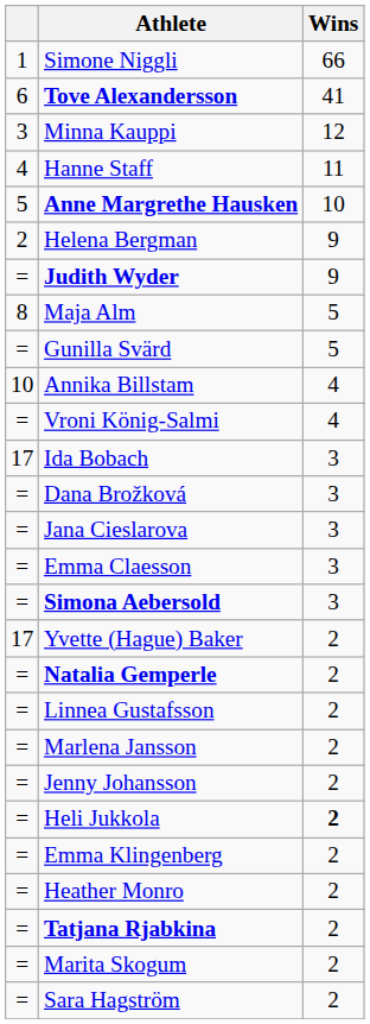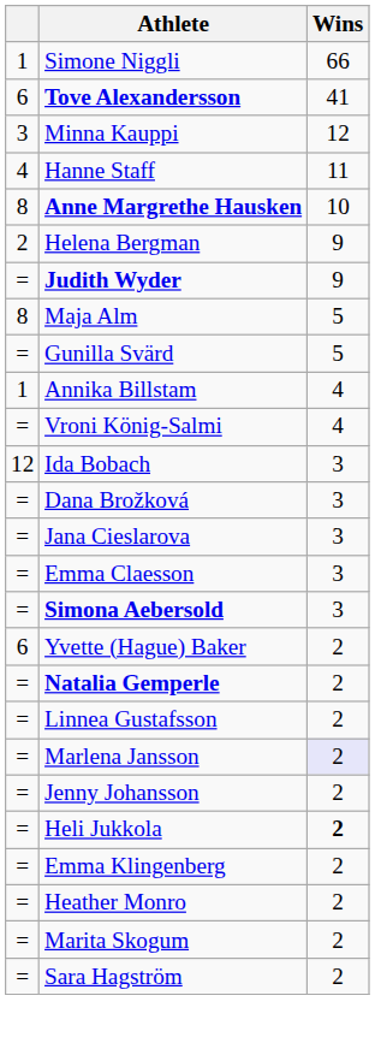 <table class="wikitable" style="text-align: center;">
 <tr>
 <th></th>
 <th>Athlete</th>
 <th>Wins</th>
 </tr>
 <tr>
 <td>1</td>
 <td align="left"> <a href='#'>Simone Niggli</a></td>
 <td>66</td>
 </tr>
 <tr>
 <td>6</td>
 <td align="left"> <strong><a href='#'>Tove Alexandersson</a></strong></td>
 <td>41</td>
 </tr>
 <tr>
 <td>3</td>
 <td align="left"> <a href='#'>Minna Kauppi</a></td>
 <td>12</td>
 </tr>
 <tr>
 <td>4</td>
 <td align="left"> <a href='#'>Hanne Staff</a></td>
 <td>11</td>
 </tr>
 <tr>
-<td>5</td>
+<td>8</td>
 <td align="left"> <strong><a href='#'>Anne Margrethe Hausken</a></strong></td>
 <td>10</td>
 </tr>
 <tr>
 <td>2</td>
 <td align="left"> <a href='#'>Helena Bergman</a></td>
 <td>9</td>
 </tr>
 <tr>
 <td>=</td>
 <td align="left"> <strong><a href='#'>Judith Wyder</a></strong></td>
 <td>9</td>
 </tr>
 <tr>
 <td>8</td>
 <td align="left"> <a href='#'>Maja Alm</a></td>
 <td>5</td>
 </tr>
 <tr>
 <td>=</td>
 <td align="left"> <a href='#'>Gunilla Svärd</a></td>
 <td>5</td>
 </tr>
 <tr>
-<td>10</td>
+<td>1</td>
 <td align="left"> <a href='#'>Annika Billstam</a></td>
 <td>4</td>
 </tr>
 <tr>
 <td>=</td>
 <td align="left"> <a href='#'>Vroni König-Salmi</a></td>
 <td>4</td>
 </tr>
 <tr>
-<td>17</td>
+<td>12</td>
 <td align="left"> <a href='#'>Ida Bobach</a></td>
 <td>3</td>
 </tr>
 <tr>
 <td>=</td>
 <td align="left"> <a href='#'>Dana Brožková</a></td>
 <td>3</td>
 </tr>
 <tr>
 <td>=</td>
 <td align="left"> <a href='#'>Jana Cieslarova</a></td>
 <td>3</td>
 </tr>
 <tr>
 <td>=</td>
 <td align="left"> <a href='#'>Emma Claesson</a></td>
 <td>3</td>
 </tr>
 <tr>
 <td>=</td>
 <td align="left"> <strong><a href='#'>Simona Aebersold</a></strong></td>
 <td>3</td>
 </tr>
 <tr>
-<td>17</td>
+<td>6</td>
 <td align="left"> <a href='#'>Yvette (Hague) Baker</a></td>
 <td>2</td>
 </tr>
 <tr>
 <td>=</td>
 <td align="left"> <strong><a href='#'>Natalia Gemperle</a></strong></td>
 <td>2</td>
 </tr>
 <tr>
 <td>=</td>
 <td align="left"> <a href='#'>Linnea Gustafsson</a></td>
 <td>2</td>
 </tr>
 <tr>
 <td>=</td>
 <td align="left"> <a href='#'>Marlena Jansson</a></td>
-<td>2</td>
+<td style="background: lavender;">2</td>
 </tr>
 <tr>
 <td>=</td>
 <td align="left"> <a href='#'>Jenny Johansson</a></td>
 <td>2</td>
 </tr>
 <tr>
 <td>=</td>
 <td align="left"> <a href='#'>Heli Jukkola</a></td>
 <td><strong>2</strong></td>
 </tr>
 <tr>
 <td>=</td>
 <td align="left"> <a href='#'>Emma Klingenberg</a></td>
 <td>2</td>
 </tr>
 <tr>
 <td>=</td>
 <td align="left"> <a href='#'>Heather Monro</a></td>
 <td>2</td>
 </tr>
 <tr>
 <td>=</td>
-<td align="left"> <strong><a href='#'>Tatjana Rjabkina</a></strong></td>
-<td>2</td>
-</tr>
-<tr>
-<td>=</td>
 <td align="left"> <a href='#'>Marita Skogum</a></td>
 <td>2</td>
 </tr>
 <tr>
 <td>=</td>
 <td align="left"> <a href='#'>Sara Hagström</a></td>
 <td>2</td>
 </tr>
 </table>
